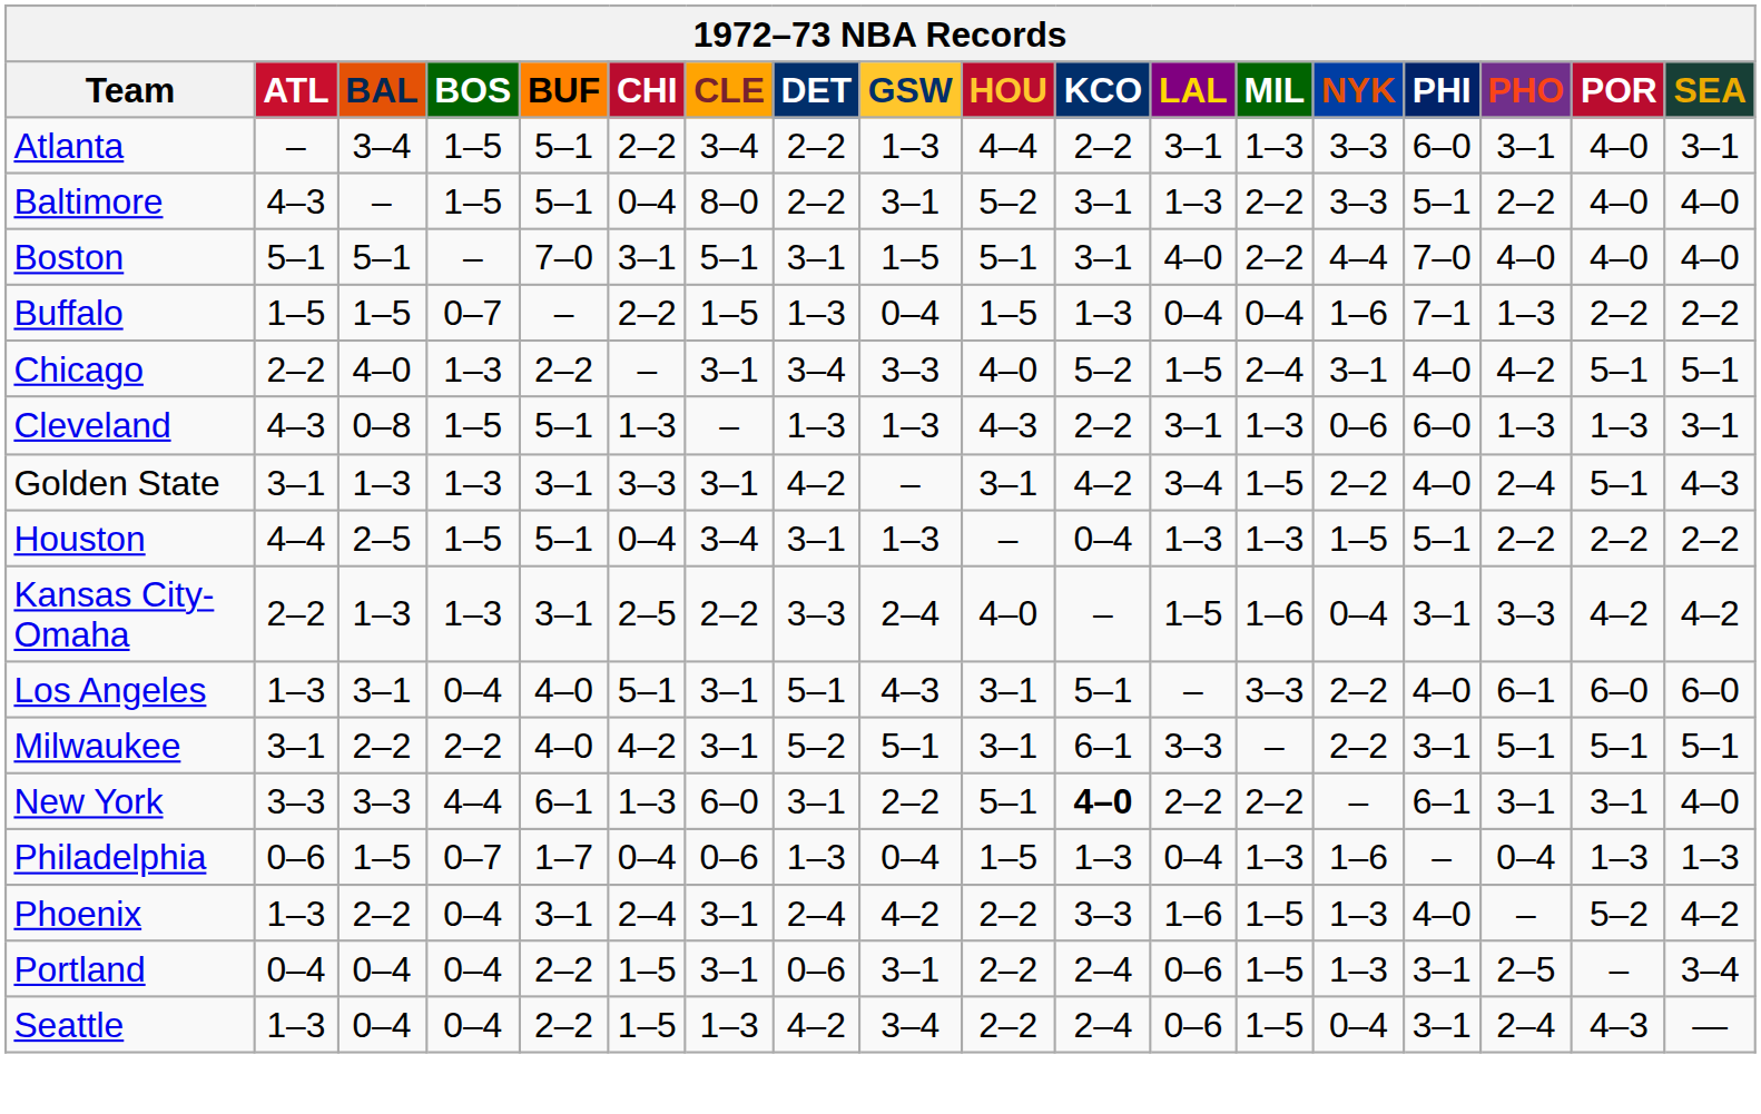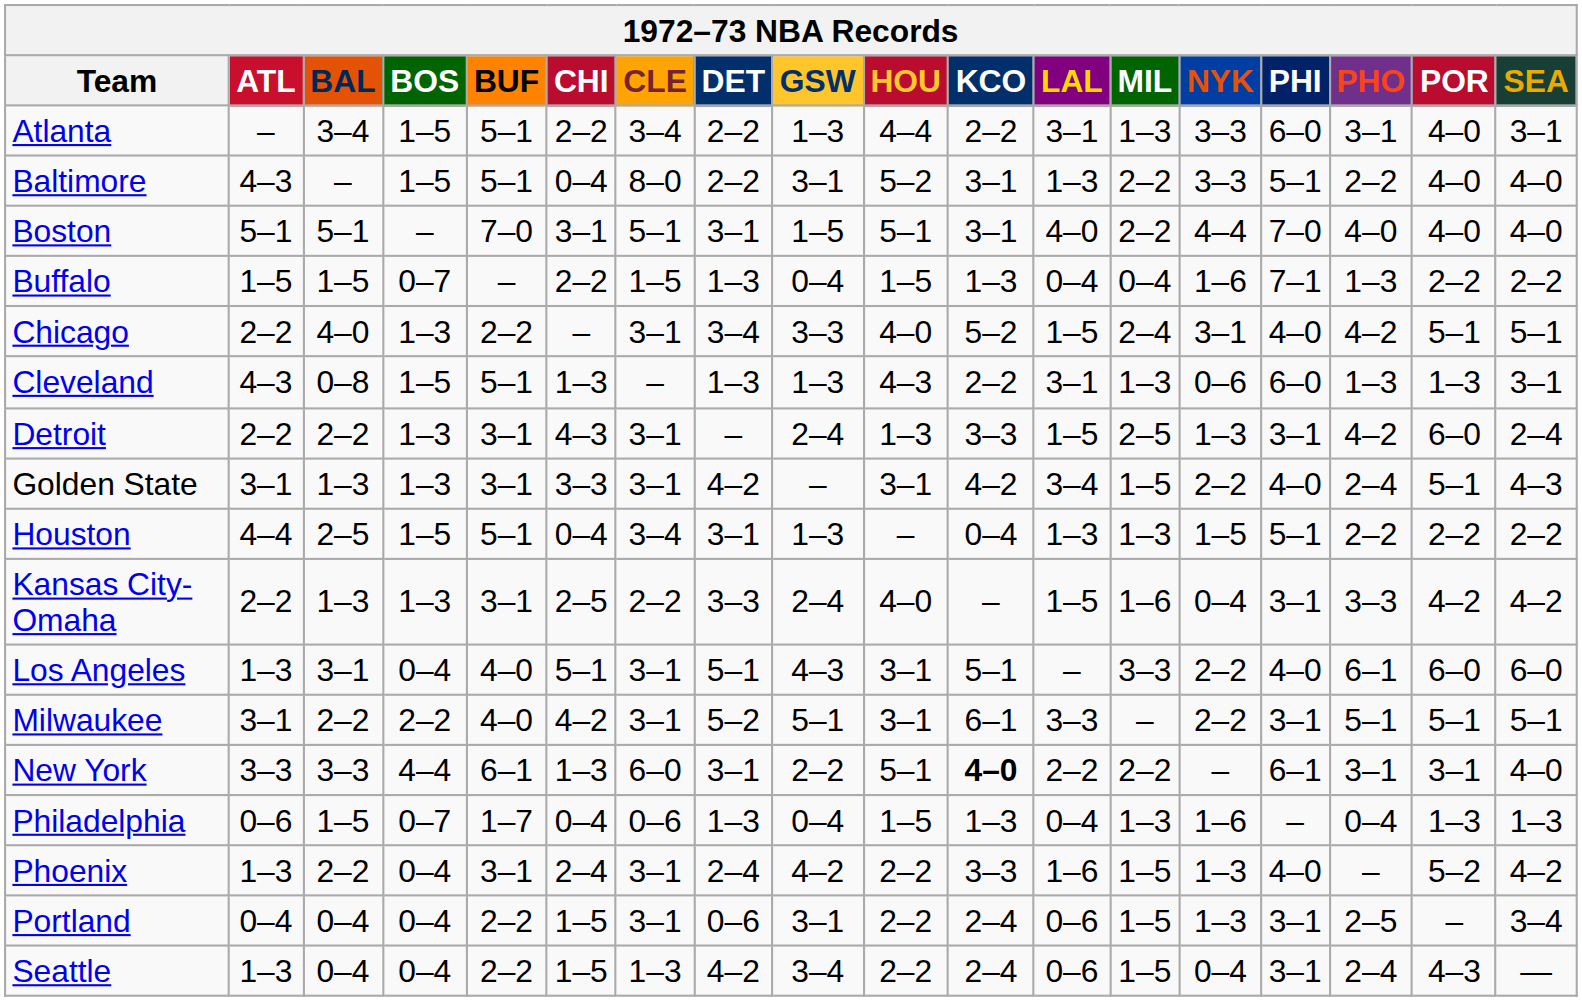 <table class="wikitable" style="font-size:95%; text-align:center;">
 <tr>
 <th colspan=18>1972–73 NBA Records</th>
 </tr>
 <tr>
 <th width=100>Team</th>
 <th style="background:#C90F2E;color:#FFFFFF;width=35">ATL</th>
 <th style="background:#E45206;color:#002854;width=35">BAL</th>
 <th style="background:#006400;color:#FFFFFF;width=35">BOS</th>
 <th style="background:#FF8201;color:#000000;width=35">BUF</th>
 <th style="background:#BA0C2F;color:#FFFFFF;width=35">CHI</th>
 <th style="background:#FFA402;color:#77222F;width=35">CLE</th>
 <th style="background:#012F6B;color:#FFFFFF;width=35">DET</th>
 <th style="background:#FFC62C;color:#012F6B;width=35">GSW</th>
 <th style="background:#BA0C2F;color:#FEC72E;width=35">HOU</th>
 <th style="background:#012F6B;color:#FFFFFF;width=35">KCO</th>
 <th style="background:#800080;color:#FFD700;width=35">LAL</th>
 <th style="background:#006400;color:#FFFFFF;width=35">MIL</th>
 <th style="background:#003EA4;color:#E35208;width=35">NYK</th>
 <th style="background:#012268;color:#FFFFFF;width=35">PHI</th>
 <th style="background:#702F8B;color:#FA4417;width=35">PHO</th>
 <th style="background:#BA0C2F;color:#FFFFFF;width=35">POR</th>
 <th style="background:#173F36;color:#EBAA00;width=35">SEA</th>
 </tr>
 <tr>
 <td style="text-align:left;"><a href='#'>Atlanta</a></td>
 <td>–</td>
 <td>3–4</td>
 <td>1–5</td>
 <td>5–1</td>
 <td>2–2</td>
 <td>3–4</td>
 <td>2–2</td>
 <td>1–3</td>
 <td>4–4</td>
 <td>2–2</td>
 <td>3–1</td>
 <td>1–3</td>
 <td>3–3</td>
 <td>6–0</td>
 <td>3–1</td>
 <td>4–0</td>
 <td>3–1</td>
 </tr>
 <tr>
 <td style="text-align:left;"><a href='#'>Baltimore</a></td>
 <td>4–3</td>
 <td>–</td>
 <td>1–5</td>
 <td>5–1</td>
 <td>0–4</td>
 <td>8–0</td>
 <td>2–2</td>
 <td>3–1</td>
 <td>5–2</td>
 <td>3–1</td>
 <td>1–3</td>
 <td>2–2</td>
 <td>3–3</td>
 <td>5–1</td>
 <td>2–2</td>
 <td>4–0</td>
 <td>4–0</td>
 </tr>
 <tr>
 <td style="text-align:left;"><a href='#'>Boston</a></td>
 <td>5–1</td>
 <td>5–1</td>
 <td>–</td>
 <td>7–0</td>
 <td>3–1</td>
 <td>5–1</td>
 <td>3–1</td>
 <td>1–5</td>
 <td>5–1</td>
 <td>3–1</td>
 <td>4–0</td>
 <td>2–2</td>
 <td>4–4</td>
 <td>7–0</td>
 <td>4–0</td>
 <td>4–0</td>
 <td>4–0</td>
 </tr>
 <tr>
 <td style="text-align:left;"><a href='#'>Buffalo</a></td>
 <td>1–5</td>
 <td>1–5</td>
 <td>0–7</td>
 <td>–</td>
 <td>2–2</td>
 <td>1–5</td>
 <td>1–3</td>
 <td>0–4</td>
 <td>1–5</td>
 <td>1–3</td>
 <td>0–4</td>
 <td>0–4</td>
 <td>1–6</td>
 <td>7–1</td>
 <td>1–3</td>
 <td>2–2</td>
 <td>2–2</td>
 </tr>
 <tr>
 <td style="text-align:left;"><a href='#'>Chicago</a></td>
 <td>2–2</td>
 <td>4–0</td>
 <td>1–3</td>
 <td>2–2</td>
 <td>–</td>
 <td>3–1</td>
 <td>3–4</td>
 <td>3–3</td>
 <td>4–0</td>
 <td>5–2</td>
 <td>1–5</td>
 <td>2–4</td>
 <td>3–1</td>
 <td>4–0</td>
 <td>4–2</td>
 <td>5–1</td>
 <td>5–1</td>
 </tr>
 <tr>
 <td style="text-align:left;"><a href='#'>Cleveland</a></td>
 <td>4–3</td>
 <td>0–8</td>
 <td>1–5</td>
 <td>5–1</td>
 <td>1–3</td>
 <td>–</td>
 <td>1–3</td>
 <td>1–3</td>
 <td>4–3</td>
 <td>2–2</td>
 <td>3–1</td>
 <td>1–3</td>
 <td>0–6</td>
 <td>6–0</td>
 <td>1–3</td>
 <td>1–3</td>
 <td>3–1</td>
+</tr>
+<tr>
+<td style="text-align:left;"><a href='#'>Detroit</a></td>
+<td>2–2</td>
+<td>2–2</td>
+<td>1–3</td>
+<td>3–1</td>
+<td>4–3</td>
+<td>3–1</td>
+<td>–</td>
+<td>2–4</td>
+<td>1–3</td>
+<td>3–3</td>
+<td>1–5</td>
+<td>2–5</td>
+<td>1–3</td>
+<td>3–1</td>
+<td>4–2</td>
+<td>6–0</td>
+<td>2–4</td>
 </tr>
 <tr>
 <td style="text-align:left;">Golden State</td>
 <td>3–1</td>
 <td>1–3</td>
 <td>1–3</td>
 <td>3–1</td>
 <td>3–3</td>
 <td>3–1</td>
 <td>4–2</td>
 <td>–</td>
 <td>3–1</td>
 <td>4–2</td>
 <td>3–4</td>
 <td>1–5</td>
 <td>2–2</td>
 <td>4–0</td>
 <td>2–4</td>
 <td>5–1</td>
 <td>4–3</td>
 </tr>
 <tr>
 <td style="text-align:left;"><a href='#'>Houston</a></td>
 <td>4–4</td>
 <td>2–5</td>
 <td>1–5</td>
 <td>5–1</td>
 <td>0–4</td>
 <td>3–4</td>
 <td>3–1</td>
 <td>1–3</td>
 <td>–</td>
 <td>0–4</td>
 <td>1–3</td>
 <td>1–3</td>
 <td>1–5</td>
 <td>5–1</td>
 <td>2–2</td>
 <td>2–2</td>
 <td>2–2</td>
 </tr>
 <tr>
 <td style="text-align:left;"><a href='#'>Kansas City-Omaha</a></td>
 <td>2–2</td>
 <td>1–3</td>
 <td>1–3</td>
 <td>3–1</td>
 <td>2–5</td>
 <td>2–2</td>
 <td>3–3</td>
 <td>2–4</td>
 <td>4–0</td>
 <td>–</td>
 <td>1–5</td>
 <td>1–6</td>
 <td>0–4</td>
 <td>3–1</td>
 <td>3–3</td>
 <td>4–2</td>
 <td>4–2</td>
 </tr>
 <tr>
 <td style="text-align:left;"><a href='#'>Los Angeles</a></td>
 <td>1–3</td>
 <td>3–1</td>
 <td>0–4</td>
 <td>4–0</td>
 <td>5–1</td>
 <td>3–1</td>
 <td>5–1</td>
 <td>4–3</td>
 <td>3–1</td>
 <td>5–1</td>
 <td>–</td>
 <td>3–3</td>
 <td>2–2</td>
 <td>4–0</td>
 <td>6–1</td>
 <td>6–0</td>
 <td>6–0</td>
 </tr>
 <tr>
 <td style="text-align:left;"><a href='#'>Milwaukee</a></td>
 <td>3–1</td>
 <td>2–2</td>
 <td>2–2</td>
 <td>4–0</td>
 <td>4–2</td>
 <td>3–1</td>
 <td>5–2</td>
 <td>5–1</td>
 <td>3–1</td>
 <td>6–1</td>
 <td>3–3</td>
 <td>–</td>
 <td>2–2</td>
 <td>3–1</td>
 <td>5–1</td>
 <td>5–1</td>
 <td>5–1</td>
 </tr>
 <tr>
 <td style="text-align:left;"><a href='#'>New York</a></td>
 <td>3–3</td>
 <td>3–3</td>
 <td>4–4</td>
 <td>6–1</td>
 <td>1–3</td>
 <td>6–0</td>
 <td>3–1</td>
 <td>2–2</td>
 <td>5–1</td>
 <td><strong>4–0</strong></td>
 <td>2–2</td>
 <td>2–2</td>
 <td>–</td>
 <td>6–1</td>
 <td>3–1</td>
 <td>3–1</td>
 <td>4–0</td>
 </tr>
 <tr>
 <td style="text-align:left;"><a href='#'>Philadelphia</a></td>
 <td>0–6</td>
 <td>1–5</td>
 <td>0–7</td>
 <td>1–7</td>
 <td>0–4</td>
 <td>0–6</td>
 <td>1–3</td>
 <td>0–4</td>
 <td>1–5</td>
 <td>1–3</td>
 <td>0–4</td>
 <td>1–3</td>
 <td>1–6</td>
 <td>–</td>
 <td>0–4</td>
 <td>1–3</td>
 <td>1–3</td>
 </tr>
 <tr>
 <td style="text-align:left;"><a href='#'>Phoenix</a></td>
 <td>1–3</td>
 <td>2–2</td>
 <td>0–4</td>
 <td>3–1</td>
 <td>2–4</td>
 <td>3–1</td>
 <td>2–4</td>
 <td>4–2</td>
 <td>2–2</td>
 <td>3–3</td>
 <td>1–6</td>
 <td>1–5</td>
 <td>1–3</td>
 <td>4–0</td>
 <td>–</td>
 <td>5–2</td>
 <td>4–2</td>
 </tr>
 <tr>
 <td style="text-align:left;"><a href='#'>Portland</a></td>
 <td>0–4</td>
 <td>0–4</td>
 <td>0–4</td>
 <td>2–2</td>
 <td>1–5</td>
 <td>3–1</td>
 <td>0–6</td>
 <td>3–1</td>
 <td>2–2</td>
 <td>2–4</td>
 <td>0–6</td>
 <td>1–5</td>
 <td>1–3</td>
 <td>3–1</td>
 <td>2–5</td>
 <td>–</td>
 <td>3–4</td>
 </tr>
 <tr>
 <td style="text-align:left;"><a href='#'>Seattle</a></td>
 <td>1–3</td>
 <td>0–4</td>
 <td>0–4</td>
 <td>2–2</td>
 <td>1–5</td>
 <td>1–3</td>
 <td>4–2</td>
 <td>3–4</td>
 <td>2–2</td>
 <td>2–4</td>
 <td>0–6</td>
 <td>1–5</td>
 <td>0–4</td>
 <td>3–1</td>
 <td>2–4</td>
 <td>4–3</td>
 <td>—</td>
 </tr>
 </table>
